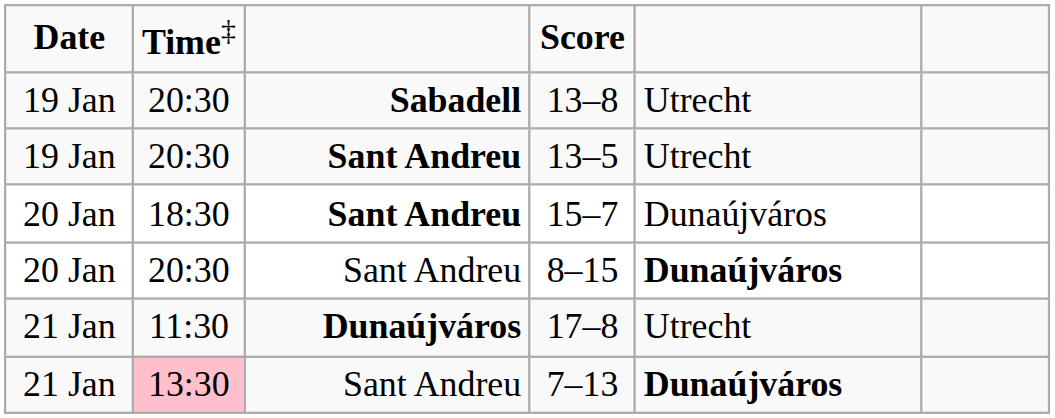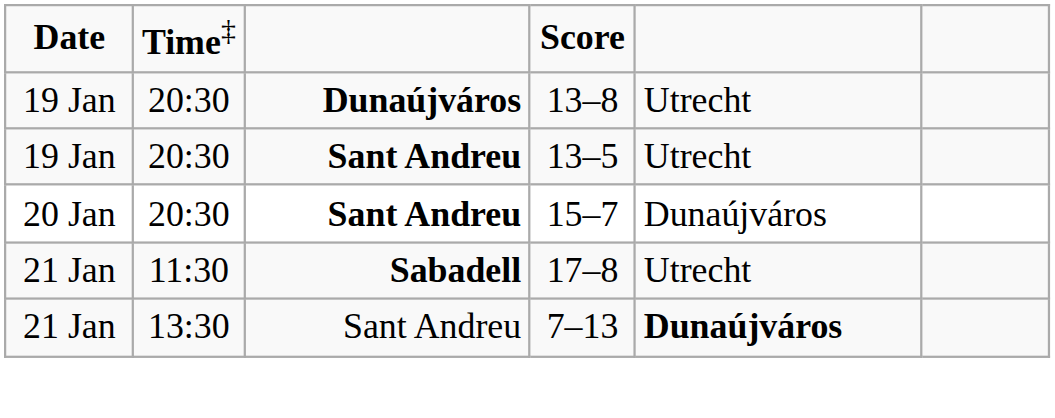 <table class=wikitable style="text-align:center;">
 <tr>
 <td width=50px><strong>Date</strong></td>
 <td width=40px><strong>Time</strong><sup>‡</sup></td>
 <td width=120px></td>
 <td width=40px><strong>Score</strong></td>
 <td width=120px></td>
 <td width=50px></td>
 </tr>
 <tr>
 <td>19 Jan</td>
 <td>20:30</td>
-<td style="text-align:right"><strong>Sabadell</strong></td>
+<td style="text-align:right"><strong>Dunaújváros</strong></td>
 <td>13–8</td>
 <td style="text-align:left">Utrecht</td>
 <td></td>
 </tr>
 <tr>
 <td>19 Jan</td>
 <td>20:30</td>
 <td style="text-align:right"><strong>Sant Andreu</strong></td>
 <td>13–5</td>
 <td style="text-align:left">Utrecht</td>
 <td></td>
 </tr>
 <tr bgcolor=white>
 <td>20 Jan</td>
-<td>18:30</td>
+<td>20:30</td>
 <td style="text-align:right"><strong>Sant Andreu</strong></td>
 <td>15–7</td>
 <td style="text-align:left">Dunaújváros</td>
 <td></td>
 </tr>
-<tr bgcolor=white>
-<td>20 Jan</td>
-<td>20:30</td>
-<td style="text-align:right">Sant Andreu</td>
-<td>8–15</td>
-<td style="text-align:left"><strong>Dunaújváros</strong></td>
-<td></td>
-</tr>
 <tr>
 <td>21 Jan</td>
 <td>11:30</td>
-<td style="text-align:right"><strong>Dunaújváros</strong></td>
+<td style="text-align:right"><strong>Sabadell</strong></td>
 <td>17–8</td>
 <td style="text-align:left">Utrecht</td>
 <td></td>
 </tr>
 <tr>
 <td>21 Jan</td>
-<td style="background: pink;">13:30</td>
+<td>13:30</td>
 <td style="text-align:right">Sant Andreu</td>
 <td>7–13</td>
 <td style="text-align:left"><strong>Dunaújváros</strong></td>
 <td></td>
 </tr>
 </table>
